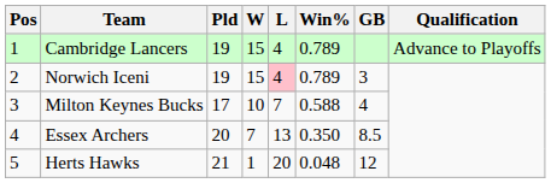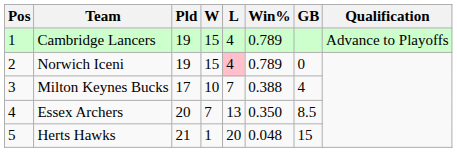 <table class="wikitable">
 <tr>
 <th>Pos</th>
 <th>Team</th>
 <th>Pld</th>
 <th>W</th>
 <th>L</th>
 <th>Win%</th>
 <th>GB</th>
 <th>Qualification</th>
 </tr>
 <tr style="background:#ccffcc;">
 <td>1</td>
 <td>Cambridge Lancers</td>
 <td>19</td>
 <td>15</td>
 <td>4</td>
 <td>0.789</td>
 <td></td>
 <td>Advance to Playoffs</td>
 </tr>
 <tr>
 <td>2</td>
 <td>Norwich Iceni</td>
 <td>19</td>
 <td>15</td>
 <td style="background: pink;">4</td>
 <td>0.789</td>
-<td>3</td>
+<td>0</td>
 <td rowspan="4"></td>
 </tr>
 <tr>
 <td>3</td>
 <td>Milton Keynes Bucks</td>
 <td>17</td>
 <td>10</td>
 <td>7</td>
-<td>0.588</td>
+<td>0.388</td>
 <td>4</td>
 </tr>
 <tr>
 <td>4</td>
 <td>Essex Archers</td>
 <td>20</td>
 <td>7</td>
 <td>13</td>
 <td>0.350</td>
 <td>8.5</td>
 </tr>
 <tr>
 <td>5</td>
 <td>Herts Hawks</td>
 <td>21</td>
 <td>1</td>
 <td>20</td>
 <td>0.048</td>
-<td>12</td>
+<td>15</td>
 </tr>
 </table>
